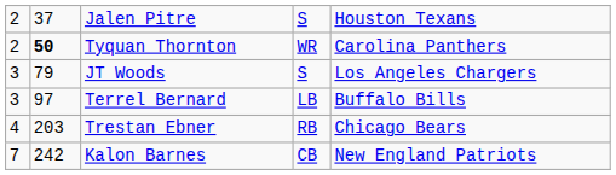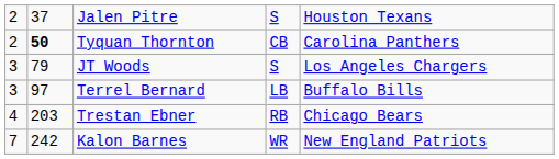 <table class="wikitable" style="width:75%;">
 <tr>
 <td>2</td>
 <td>37</td>
 <td><a href='#'>Jalen Pitre</a></td>
 <td><a href='#'>S</a></td>
 <td><a href='#'>Houston Texans</a></td>
 </tr>
 <tr>
 <td>2</td>
 <td><strong>50</strong></td>
 <td><a href='#'>Tyquan Thornton</a></td>
-<td><a href='#'>WR</a></td>
+<td><a href='#'>CB</a></td>
 <td><a href='#'>Carolina Panthers</a></td>
 </tr>
 <tr>
 <td>3</td>
 <td>79</td>
 <td><a href='#'>JT Woods</a></td>
 <td><a href='#'>S</a></td>
 <td><a href='#'>Los Angeles Chargers</a></td>
 </tr>
 <tr>
 <td>3</td>
 <td>97</td>
 <td><a href='#'>Terrel Bernard</a></td>
 <td><a href='#'>LB</a></td>
 <td><a href='#'>Buffalo Bills</a></td>
 </tr>
 <tr>
 <td>4</td>
 <td>203</td>
 <td><a href='#'>Trestan Ebner</a></td>
 <td><a href='#'>RB</a></td>
 <td><a href='#'>Chicago Bears</a></td>
 </tr>
 <tr>
 <td>7</td>
 <td>242</td>
 <td><a href='#'>Kalon Barnes</a></td>
-<td><a href='#'>CB</a></td>
+<td><a href='#'>WR</a></td>
 <td><a href='#'>New England Patriots</a></td>
 </tr>
 </table>
